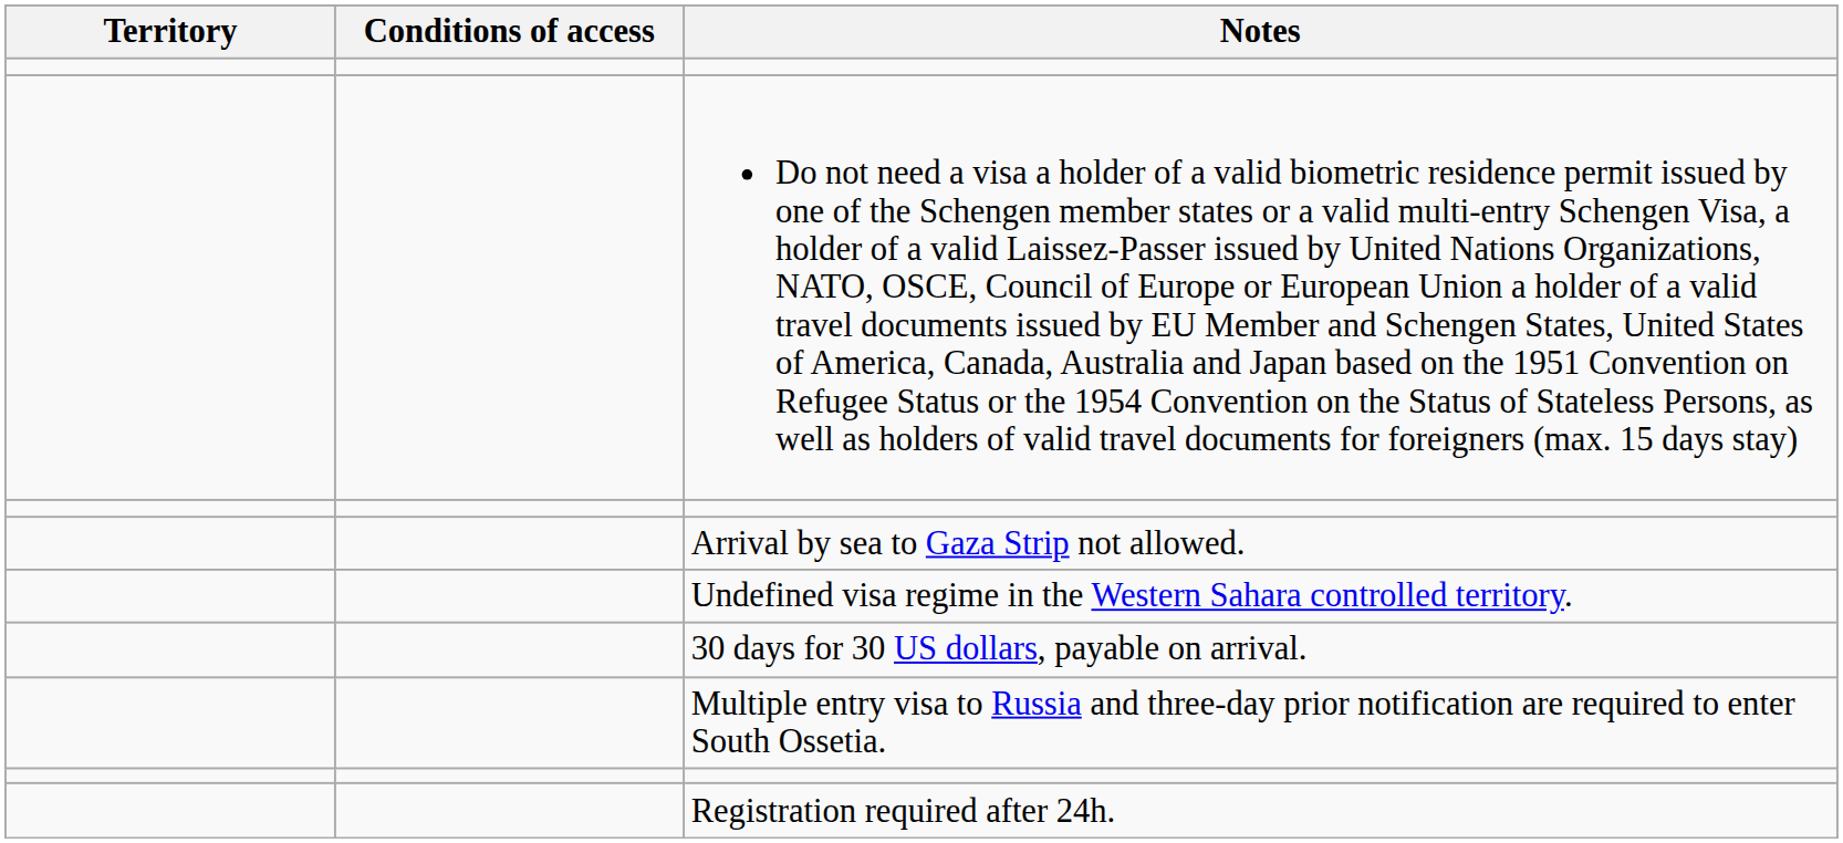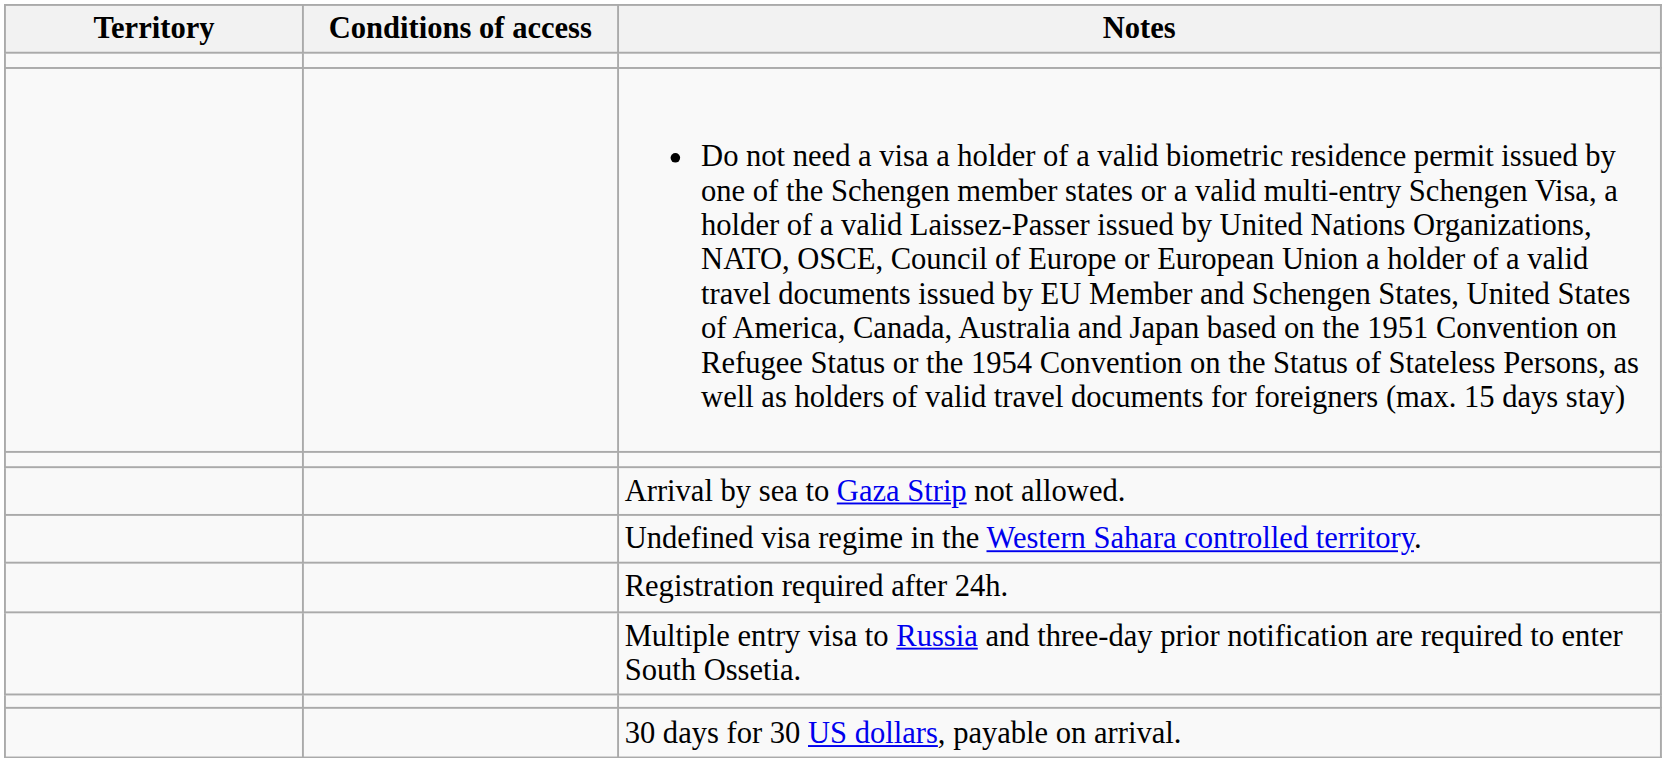 <table class="wikitable" style="text-align: left; table-layout: fixed;">
 <tr>
 <th style="width:18%;">Territory</th>
 <th style="width:19%;">Conditions of access</th>
 <th>Notes</th>
 </tr>
 <tr>
 <td></td>
 <td></td>
 <td></td>
 </tr>
 <tr>
 <td></td>
 <td></td>
 <td><br><ul><li>Do not need a visa a holder of a valid biometric residence permit issued by one of the Schengen member states or a valid multi-entry Schengen Visa, a holder of a valid Laissez-Passer issued by United Nations Organizations, NATO, OSCE, Council of Europe or European Union a holder of a valid travel documents issued by EU Member and Schengen States, United States of America, Canada, Australia and Japan based on the 1951 Convention on Refugee Status or the 1954 Convention on the Status of Stateless Persons, as well as holders of valid travel documents for foreigners (max. 15 days stay)</li></ul></td>
 </tr>
 <tr>
 <td></td>
 <td></td>
 <td></td>
 </tr>
 <tr>
 <td></td>
 <td></td>
 <td>Arrival by sea to <a href='#'>Gaza Strip</a> not allowed.</td>
 </tr>
 <tr>
 <td></td>
 <td></td>
 <td>Undefined visa regime in the <a href='#'>Western Sahara controlled territory</a>.</td>
 </tr>
 <tr>
 <td></td>
 <td></td>
-<td>30 days for 30 <a href='#'>US dollars</a>, payable on arrival.</td>
+<td>Registration required after 24h.</td>
 </tr>
 <tr>
 <td></td>
 <td></td>
 <td>Multiple entry visa to <a href='#'>Russia</a> and three-day prior notification are required to enter South Ossetia.</td>
 </tr>
 <tr>
 <td></td>
 <td></td>
 <td></td>
 </tr>
 <tr>
 <td></td>
 <td></td>
-<td>Registration required after 24h.</td>
+<td>30 days for 30 <a href='#'>US dollars</a>, payable on arrival.</td>
 </tr>
 </table>
